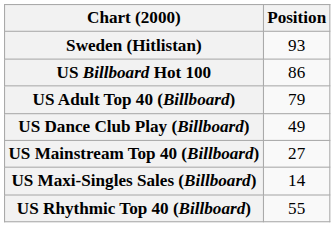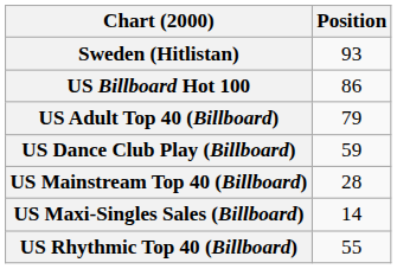 <table class="wikitable sortable plainrowheaders" style="text-align:center">
 <tr>
 <th>Chart (2000)</th>
 <th>Position</th>
 </tr>
 <tr>
 <th scope="row">Sweden (Hitlistan)</th>
 <td>93</td>
 </tr>
 <tr>
 <th scope="row">US <em>Billboard</em> Hot 100</th>
 <td>86</td>
 </tr>
 <tr>
 <th scope="row">US Adult Top 40 (<em>Billboard</em>)</th>
 <td>79</td>
 </tr>
 <tr>
 <th scope="row">US Dance Club Play (<em>Billboard</em>)</th>
-<td>49</td>
+<td>59</td>
 </tr>
 <tr>
 <th scope="row">US Mainstream Top 40 (<em>Billboard</em>)</th>
-<td>27</td>
+<td>28</td>
 </tr>
 <tr>
 <th scope="row">US Maxi-Singles Sales (<em>Billboard</em>)</th>
 <td>14</td>
 </tr>
 <tr>
 <th scope="row">US Rhythmic Top 40 (<em>Billboard</em>)</th>
 <td>55</td>
 </tr>
 </table>
